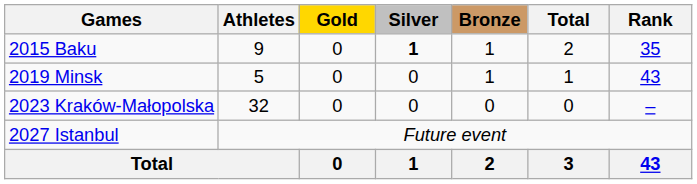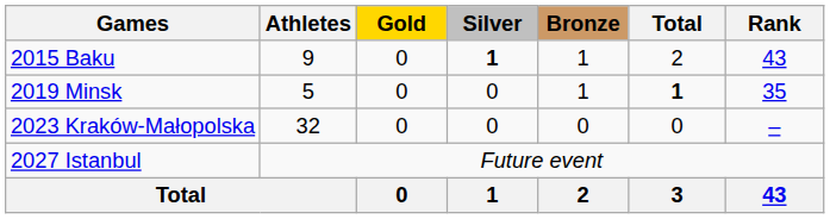 <table class="wikitable" style="text-align:center; font-size:90%;">
 <tr>
 <th>Games</th>
 <th>Athletes</th>
 <td style="background:gold; width:3.7em; font-weight:bold;">Gold</td>
 <td style="background:silver; width:3.7em; font-weight:bold;">Silver</td>
 <td style="background:#cc9966; width:3.7em; font-weight:bold;">Bronze</td>
 <th style="width:4em; font-weight:bold;">Total</th>
 <th style="width:4em; font-weight:bold;">Rank</th>
 </tr>
 <tr>
 <td align=left> <a href='#'>2015 Baku</a></td>
 <td>9</td>
 <td>0</td>
 <td><strong>1</strong></td>
 <td>1</td>
 <td>2</td>
-<td><a href='#'>35</a></td>
+<td><a href='#'>43</a></td>
 </tr>
 <tr>
 <td align=left> <a href='#'>2019 Minsk</a></td>
 <td>5</td>
 <td>0</td>
 <td>0</td>
 <td>1</td>
-<td>1</td>
-<td><a href='#'>43</a></td>
+<td><strong>1</strong></td>
+<td><a href='#'>35</a></td>
 </tr>
 <tr>
 <td align=left> <a href='#'>2023 Kraków-Małopolska</a></td>
 <td>32</td>
 <td>0</td>
 <td>0</td>
 <td>0</td>
 <td>0</td>
 <td><a href='#'>–</a></td>
 </tr>
 <tr>
 <td align=left> <a href='#'>2027 Istanbul</a></td>
 <td colspan=6><em>Future event</em></td>
 </tr>
 <tr>
 <th colspan=2>Total</th>
 <th>0</th>
 <th>1</th>
 <th>2</th>
 <th>3</th>
 <th><a href='#'>43</a></th>
 </tr>
 </table>
